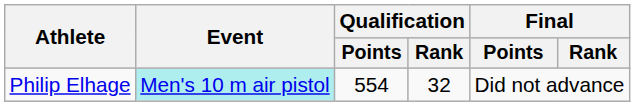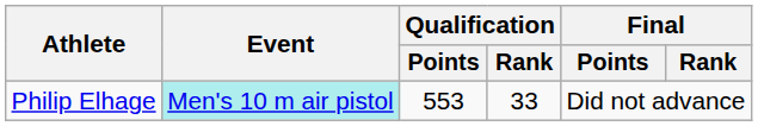 <table class="wikitable" style="font-size:90%">
 <tr>
 <th rowspan="2">Athlete</th>
 <th rowspan="2">Event</th>
 <th colspan=2>Qualification</th>
 <th colspan=2>Final</th>
 </tr>
 <tr style="font-size:95%">
 <th>Points</th>
 <th>Rank</th>
 <th>Points</th>
 <th>Rank</th>
 </tr>
 <tr align=center>
 <td align=left><a href='#'>Philip Elhage</a></td>
 <td align=left style="background: paleturquoise;"><a href='#'>Men's 10 m air pistol</a></td>
-<td>554</td>
-<td>32</td>
+<td>553</td>
+<td>33</td>
 <td colspan=2>Did not advance</td>
 </tr>
 </table>
